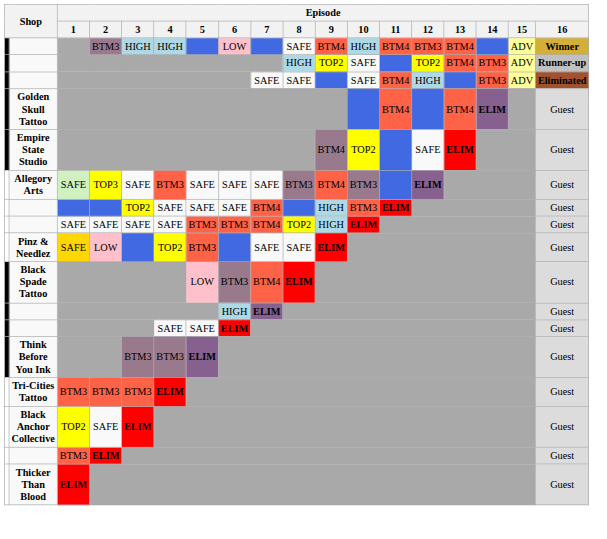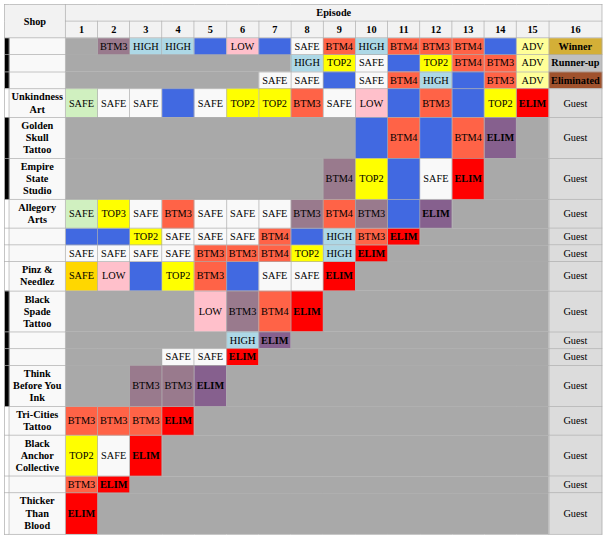 <table class="wikitable" style="text-align:center;font-size:96%">
 <tr>
 <th rowspan=2 colspan=2>Shop</th>
 <th colspan=16>Episode</th>
 </tr>
 <tr>
 <th>1</th>
 <th>2</th>
 <th>3</th>
 <th>4</th>
 <th>5</th>
 <th>6</th>
 <th>7</th>
 <th>8</th>
 <th>9</th>
 <th>10</th>
 <th>11</th>
 <th>12</th>
 <th>13</th>
 <th>14</th>
 <th>15</th>
 <th>16</th>
 </tr>
 <tr>
 <td style="background:black"></td>
 <td></td>
 <td bgcolor="darkgray" colspan="1"></td>
 <td style="background:#997A8D;">BTM3</td>
 <td style="background:lightblue;">HIGH</td>
 <td style="background:lightblue;">HIGH</td>
 <td style="background:royalblue;"><strong></strong></td>
 <td style="background:pink;">LOW</td>
 <td style="background:royalblue;"><strong></strong></td>
 <td>SAFE</td>
 <td style="background:tomato;">BTM4</td>
 <td style="background:lightblue;">HIGH</td>
 <td style="background:tomato;">BTM4</td>
 <td style="background:tomato;">BTM3</td>
 <td style="background:tomato;">BTM4</td>
 <td style="background:royalblue;"><strong></strong></td>
 <td style="background:#FFFF99;">ADV</td>
 <td style="background: #D4AF37" nowrap><strong>Winner</strong></td>
 </tr>
 <tr>
 <td style="background:black"></td>
 <td></td>
 <td bgcolor="darkgray" colspan="7"></td>
 <td style="background:lightblue;">HIGH</td>
 <td style="background:yellow ;">TOP2</td>
 <td>SAFE</td>
 <td style="background:royalblue;"><strong></strong></td>
 <td style="background:yellow ;">TOP2</td>
 <td style="background:tomato;">BTM4</td>
 <td style="background:tomato;">BTM3</td>
 <td style="background:#FFFF99;">ADV</td>
 <td style="background:silver" nowrap><strong>Runner-up</strong></td>
 </tr>
 <tr>
 <td style="background:black"></td>
 <td></td>
 <td bgcolor="darkgray" colspan="6"></td>
 <td>SAFE</td>
 <td>SAFE</td>
 <td style="background:royalblue;"><strong></strong></td>
 <td>SAFE</td>
 <td style="background:tomato;">BTM4</td>
 <td style="background:lightblue;">HIGH</td>
 <td style="background:royalblue;"><strong></strong></td>
 <td style="background:tomato;">BTM3</td>
 <td style="background:#FFFF99;">ADV</td>
 <td style="background:sienna;"><strong>Eliminated</strong></td>
+</tr>
+<tr>
+<td style="background:white"></td>
+<td><strong>Unkindness Art</strong></td>
+<td style="background:#D0F0C0;">SAFE</td>
+<td>SAFE</td>
+<td>SAFE</td>
+<td style="background:royalblue;"><strong></strong></td>
+<td>SAFE</td>
+<td style="background:yellow ;">TOP2</td>
+<td style="background:yellow ;">TOP2</td>
+<td style="background:tomato;">BTM3</td>
+<td>SAFE</td>
+<td style="background:pink;">LOW</td>
+<td style="background:royalblue;"><strong></strong></td>
+<td style="background:tomato;">BTM3</td>
+<td style="background:royalblue;"><strong></strong></td>
+<td style="background:yellow ;">TOP2</td>
+<td style="background:red;"><strong>ELIM</strong></td>
+<td bgcolor="gainsboro">Guest</td>
 </tr>
 <tr>
 <td style="background:black"></td>
 <td><strong>Golden Skull Tattoo</strong></td>
 <td bgcolor="darkgray" colspan="9"></td>
 <td style="background:royalblue;"><strong></strong></td>
 <td style="background:tomato;">BTM4</td>
 <td style="background:royalblue;"><strong></strong></td>
 <td style="background:tomato;">BTM4</td>
 <td style="background:#86608E;"><strong>ELIM</strong></td>
 <td bgcolor="darkgray" colspan="1"></td>
 <td bgcolor="gainsboro">Guest</td>
 </tr>
 <tr>
 <td style="background:black"></td>
 <td><strong>Empire State Studio</strong></td>
 <td bgcolor="darkgray" colspan="8"></td>
 <td style="background:#997A8D;">BTM4</td>
 <td style="background:yellow ;">TOP2</td>
 <td style="background:royalblue;"><strong></strong></td>
 <td>SAFE</td>
 <td style="background:red;"><strong>ELIM</strong></td>
 <td bgcolor="darkgray" colspan="2"></td>
 <td bgcolor="gainsboro">Guest</td>
 </tr>
 <tr>
 <td style="background:white"></td>
 <td><strong>Allegory Arts</strong></td>
 <td style="background:#D0F0C0;">SAFE</td>
 <td style="background:yellow ;">TOP3</td>
 <td>SAFE</td>
 <td style="background:tomato;">BTM3</td>
 <td>SAFE</td>
 <td>SAFE</td>
 <td>SAFE</td>
 <td style="background:#997A8D;">BTM3</td>
 <td style="background:tomato;">BTM4</td>
 <td style="background:#997A8D;">BTM3</td>
 <td style="background:royalblue;"><strong></strong></td>
 <td style="background:#86608E;"><strong>ELIM</strong></td>
 <td bgcolor="darkgray" colspan="3"></td>
 <td bgcolor="gainsboro">Guest</td>
 </tr>
 <tr>
 <td style="background:white"></td>
 <td></td>
 <td style="background:royalblue;"><strong></strong></td>
 <td style="background:royalblue;"><strong></strong></td>
 <td style="background:yellow ;">TOP2</td>
 <td>SAFE</td>
 <td>SAFE</td>
 <td>SAFE</td>
 <td style="background:tomato;">BTM4</td>
 <td style="background:royalblue;"><strong></strong></td>
 <td style="background:lightblue;">HIGH</td>
 <td style="background:tomato;">BTM3</td>
 <td style="background:red;"><strong>ELIM</strong></td>
 <td bgcolor="darkgray" colspan="4"></td>
 <td bgcolor="gainsboro">Guest</td>
 </tr>
 <tr>
 <td style="background:white"></td>
 <td></td>
 <td>SAFE</td>
 <td>SAFE</td>
 <td>SAFE</td>
 <td>SAFE</td>
 <td style="background:tomato;">BTM3</td>
 <td style="background:tomato;">BTM3</td>
 <td style="background:tomato;">BTM4</td>
 <td style="background:yellow ;">TOP2</td>
 <td style="background:lightblue;">HIGH</td>
 <td style="background:red;"><strong>ELIM</strong></td>
 <td bgcolor="darkgray" colspan="5"></td>
 <td bgcolor="gainsboro">Guest</td>
 </tr>
 <tr>
 <td style="background:white"></td>
 <td><strong>Pinz & Needlez</strong></td>
 <td style="background: gold;">SAFE</td>
 <td style="background:pink;">LOW</td>
 <td style="background:royalblue;"><strong></strong></td>
 <td style="background:yellow ;">TOP2</td>
 <td style="background:tomato;">BTM3</td>
 <td style="background:royalblue;"><strong></strong></td>
 <td>SAFE</td>
 <td>SAFE</td>
 <td style="background:red;"><strong>ELIM</strong></td>
 <td bgcolor="darkgray" colspan="6"></td>
 <td bgcolor="gainsboro">Guest</td>
 </tr>
 <tr>
 <td style="background:black"></td>
 <td><strong>Black Spade Tattoo</strong></td>
 <td bgcolor="darkgray" colspan="4"></td>
 <td style="background:pink;">LOW</td>
 <td style="background:#997A8D;">BTM3</td>
 <td style="background:tomato;">BTM4</td>
 <td style="background:red;"><strong>ELIM</strong></td>
 <td bgcolor="darkgray" colspan="7"></td>
 <td bgcolor="gainsboro">Guest</td>
 </tr>
 <tr>
 <td style="background:black"></td>
 <td></td>
 <td bgcolor="darkgray" colspan="5"></td>
 <td style="background:lightblue;">HIGH</td>
 <td style="background:#86608E;"><strong>ELIM</strong></td>
 <td bgcolor="darkgray" colspan="8"></td>
 <td bgcolor="gainsboro">Guest</td>
 </tr>
 <tr>
 <td style="background:black"></td>
 <td></td>
 <td bgcolor="darkgray" colspan="3"></td>
 <td>SAFE</td>
 <td>SAFE</td>
 <td style="background:red;"><strong>ELIM</strong></td>
 <td bgcolor="darkgray" colspan="9"></td>
 <td bgcolor="gainsboro">Guest</td>
 </tr>
 <tr>
 <td style="background:black"></td>
 <td><strong>Think Before You Ink</strong></td>
 <td bgcolor="darkgray" colspan="2"></td>
 <td style="background:#997A8D;">BTM3</td>
 <td style="background:#997A8D;">BTM3</td>
 <td style="background:#86608E;"><strong>ELIM</strong></td>
 <td bgcolor="darkgray" colspan="10"></td>
 <td bgcolor="gainsboro">Guest</td>
 </tr>
 <tr>
 <td style="background:white"></td>
 <td><strong>Tri-Cities Tattoo</strong></td>
 <td style="background:tomato;">BTM3</td>
 <td style="background:tomato;">BTM3</td>
 <td style="background:tomato;">BTM3</td>
 <td style="background:red;"><strong>ELIM</strong></td>
 <td bgcolor="darkgray" colspan="11"></td>
 <td bgcolor="gainsboro">Guest</td>
 </tr>
 <tr>
 <td style="background:white"></td>
 <td><strong>Black Anchor Collective</strong></td>
 <td style="background:yellow ;">TOP2</td>
 <td>SAFE</td>
 <td style="background:red;"><strong>ELIM</strong></td>
 <td bgcolor="darkgray" colspan="12"></td>
 <td bgcolor="gainsboro">Guest</td>
 </tr>
 <tr>
 <td style="background:white"></td>
 <td></td>
 <td style="background:tomato;">BTM3</td>
 <td style="background:red;"><strong>ELIM</strong></td>
 <td bgcolor="darkgray" colspan="13"></td>
 <td bgcolor="gainsboro">Guest</td>
 </tr>
 <tr>
 <td style="background:white"></td>
 <td><strong>Thicker Than Blood</strong></td>
 <td style="background:red;"><strong>ELIM</strong></td>
 <td bgcolor="darkgray" colspan="14"></td>
 <td bgcolor="gainsboro">Guest</td>
 </tr>
 </table>
